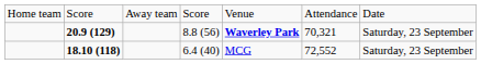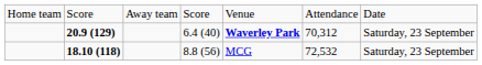 <table class="wikitable" style="text-align:left">
 <tr>
 <td>Home team</td>
 <td>Score</td>
 <td>Away team</td>
 <td>Score</td>
 <td>Venue</td>
 <td>Attendance</td>
 <td>Date</td>
 </tr>
 <tr>
 <td><strong></strong></td>
 <td><strong>20.9 (129)</strong></td>
 <td></td>
-<td>8.8 (56)</td>
+<td>6.4 (40)</td>
 <td><strong><a href='#'>Waverley Park</a></strong></td>
-<td>70,321</td>
+<td>70,312</td>
 <td>Saturday, 23 September</td>
 </tr>
 <tr>
 <td><strong></strong></td>
 <td><strong>18.10 (118)</strong></td>
 <td></td>
-<td>6.4 (40)</td>
+<td>8.8 (56)</td>
 <td><a href='#'>MCG</a></td>
-<td>72,552</td>
+<td>72,532</td>
 <td>Saturday, 23 September</td>
 </tr>
 </table>
